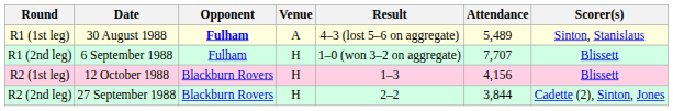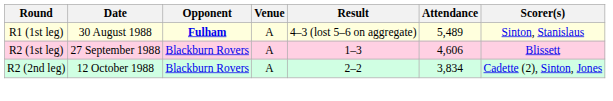 <table class="wikitable sortable" style="text-align:center;">
 <tr>
 <th>Round</th>
 <th>Date</th>
 <th>Opponent</th>
 <th>Venue</th>
 <th>Result</th>
 <th>Attendance</th>
 <th>Scorer(s)</th>
 </tr>
 <tr style="background:#ffd;">
 <td>R1 (1st leg)</td>
 <td>30 August 1988</td>
 <td><strong><a href='#'>Fulham</a></strong></td>
 <td>A</td>
 <td>4–3 (lost 5–6 on aggregate)</td>
 <td>5,489</td>
 <td><a href='#'>Sinton</a>, <a href='#'>Stanislaus</a></td>
 </tr>
-<tr style="background:#d0ffe3;">
-<td>R1 (2nd leg)</td>
-<td>6 September 1988</td>
-<td><a href='#'>Fulham</a></td>
-<td>H</td>
-<td>1–0 (won 3–2 on aggregate)</td>
-<td>7,707</td>
-<td><a href='#'>Blissett</a></td>
-</tr>
 <tr style="background:#ffd0e3;">
 <td>R2 (1st leg)</td>
-<td>12 October 1988</td>
+<td>27 September 1988</td>
 <td><a href='#'>Blackburn Rovers</a></td>
-<td>H</td>
+<td>A</td>
 <td>1–3</td>
-<td>4,156</td>
+<td>4,606</td>
 <td><a href='#'>Blissett</a></td>
 </tr>
 <tr style="background:#d0ffe3;">
 <td>R2 (2nd leg)</td>
-<td>27 September 1988</td>
+<td>12 October 1988</td>
 <td><a href='#'>Blackburn Rovers</a></td>
-<td>H</td>
+<td>A</td>
 <td>2–2</td>
-<td>3,844</td>
+<td>3,834</td>
 <td><a href='#'>Cadette</a> (2), <a href='#'>Sinton</a>, <a href='#'>Jones</a></td>
 </tr>
 </table>
